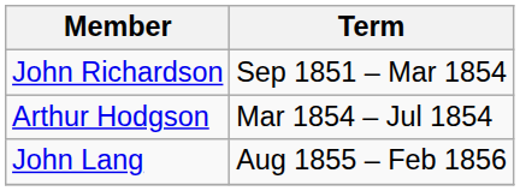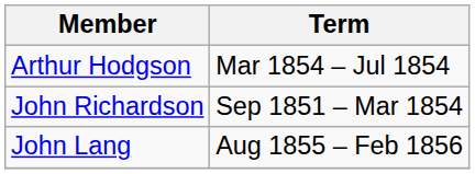 <table class="wikitable">
 <tr>
 <th>Member</th>
 <th>Term</th>
 </tr>
 <tr>
+<td><a href='#'>Arthur Hodgson</a></td>
+<td>Mar 1854 – Jul 1854</td>
+</tr>
+<tr>
 <td><a href='#'>John Richardson</a></td>
 <td>Sep 1851 – Mar 1854</td>
-</tr>
-<tr>
-<td><a href='#'>Arthur Hodgson</a></td>
-<td>Mar 1854 – Jul 1854</td>
 </tr>
 <tr>
 <td><a href='#'>John Lang</a></td>
 <td>Aug 1855 – Feb 1856</td>
 </tr>
 <tr>
 </tr>
 </table>
